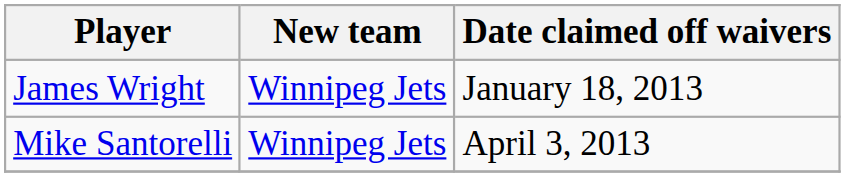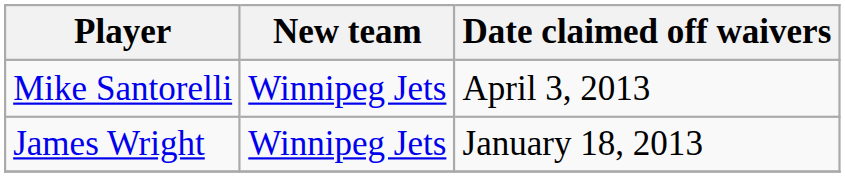 <table class="wikitable">
 <tr>
 <th>Player</th>
 <th>New team</th>
 <th>Date claimed off waivers</th>
 </tr>
 <tr>
+<td><a href='#'>Mike Santorelli</a></td>
+<td><a href='#'>Winnipeg Jets</a></td>
+<td>April 3, 2013</td>
+</tr>
+<tr>
 <td><a href='#'>James Wright</a></td>
 <td><a href='#'>Winnipeg Jets</a></td>
 <td>January 18, 2013</td>
 </tr>
 <tr>
-<td><a href='#'>Mike Santorelli</a></td>
-<td><a href='#'>Winnipeg Jets</a></td>
-<td>April 3, 2013</td>
-</tr>
-<tr>
 </tr>
 </table>
